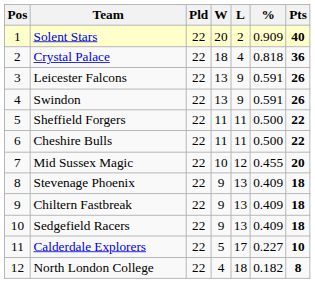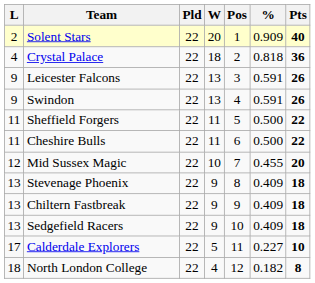 <table class="wikitable" style="text-align: center;">
 <tr>
-<th>Pos</th>
+<th>L</th>
 <th scope="col" style="width: 180px;">Team</th>
 <th>Pld</th>
 <th>W</th>
-<th>L</th>
+<th>Pos</th>
 <th>%</th>
 <th>Pts</th>
 </tr>
 <tr style="background: #ffffcc;">
-<td>1</td>
+<td>2</td>
 <td style="text-align:left;"><a href='#'>Solent Stars</a></td>
 <td>22</td>
 <td>20</td>
-<td>2</td>
+<td>1</td>
 <td>0.909</td>
 <td><strong>40</strong></td>
 </tr>
 <tr style="background: ;">
-<td>2</td>
+<td>4</td>
 <td style="text-align:left;"><a href='#'>Crystal Palace</a></td>
 <td>22</td>
 <td>18</td>
-<td>4</td>
+<td>2</td>
 <td>0.818</td>
 <td><strong>36</strong></td>
 </tr>
 <tr style="background: ;">
-<td>3</td>
+<td>9</td>
 <td style="text-align:left;">Leicester Falcons</td>
 <td>22</td>
 <td>13</td>
-<td>9</td>
+<td>3</td>
 <td>0.591</td>
 <td><strong>26</strong></td>
 </tr>
 <tr style="background: ;">
-<td>4</td>
+<td>9</td>
 <td style="text-align:left;">Swindon</td>
 <td>22</td>
 <td>13</td>
-<td>9</td>
+<td>4</td>
 <td>0.591</td>
 <td><strong>26</strong></td>
 </tr>
 <tr style="background: ;">
-<td>5</td>
+<td>11</td>
 <td style="text-align:left;">Sheffield Forgers</td>
 <td>22</td>
 <td>11</td>
-<td>11</td>
+<td>5</td>
 <td>0.500</td>
 <td><strong>22</strong></td>
 </tr>
 <tr style="background: ;">
-<td>6</td>
+<td>11</td>
 <td style="text-align:left;">Cheshire Bulls</td>
 <td>22</td>
 <td>11</td>
-<td>11</td>
+<td>6</td>
 <td>0.500</td>
 <td><strong>22</strong></td>
 </tr>
 <tr style="background: ;">
-<td>7</td>
+<td>12</td>
 <td style="text-align:left;">Mid Sussex Magic</td>
 <td>22</td>
 <td>10</td>
-<td>12</td>
+<td>7</td>
 <td>0.455</td>
 <td><strong>20</strong></td>
 </tr>
 <tr style="background: ;">
-<td>8</td>
+<td>13</td>
 <td style="text-align:left;">Stevenage Phoenix</td>
 <td>22</td>
 <td>9</td>
-<td>13</td>
+<td>8</td>
 <td>0.409</td>
 <td><strong>18</strong></td>
 </tr>
 <tr style="background: ;">
-<td>9</td>
+<td>13</td>
 <td style="text-align:left;">Chiltern Fastbreak</td>
 <td>22</td>
 <td>9</td>
-<td>13</td>
+<td>9</td>
 <td>0.409</td>
 <td><strong>18</strong></td>
 </tr>
 <tr style="background: ;">
-<td>10</td>
+<td>13</td>
 <td style="text-align:left;">Sedgefield Racers</td>
 <td>22</td>
 <td>9</td>
-<td>13</td>
+<td>10</td>
 <td>0.409</td>
 <td><strong>18</strong></td>
 </tr>
 <tr style="background: ;">
-<td>11</td>
+<td>17</td>
 <td style="text-align:left;"><a href='#'>Calderdale Explorers</a></td>
 <td>22</td>
 <td>5</td>
-<td>17</td>
+<td>11</td>
 <td>0.227</td>
 <td><strong>10</strong></td>
 </tr>
 <tr style="background: ;">
-<td>12</td>
+<td>18</td>
 <td style="text-align:left;">North London College</td>
 <td>22</td>
 <td>4</td>
-<td>18</td>
+<td>12</td>
 <td>0.182</td>
 <td><strong>8</strong></td>
 </tr>
 </table>
